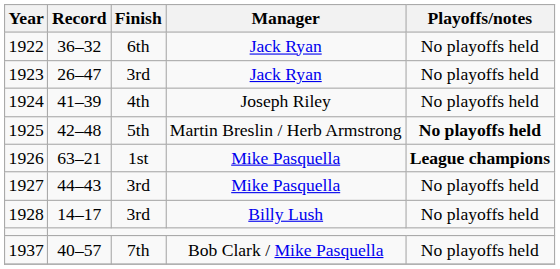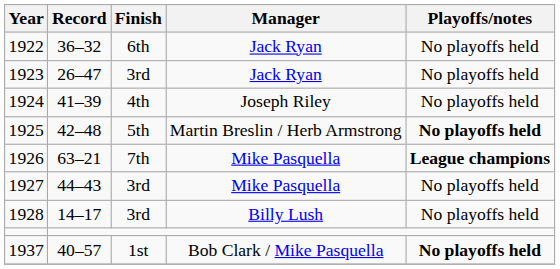 <table class="wikitable">
 <tr>
 <th>Year</th>
 <th>Record</th>
 <th>Finish</th>
 <th>Manager</th>
 <th>Playoffs/notes</th>
 </tr>
 <tr align=center>
 <td>1922</td>
 <td>36–32</td>
 <td>6th</td>
 <td><a href='#'>Jack Ryan</a></td>
 <td>No playoffs held</td>
 </tr>
 <tr align=center>
 <td>1923</td>
 <td>26–47</td>
 <td>3rd</td>
 <td><a href='#'>Jack Ryan</a></td>
 <td>No playoffs held</td>
 </tr>
 <tr align=center>
 <td>1924</td>
 <td>41–39</td>
 <td>4th</td>
 <td>Joseph Riley</td>
 <td>No playoffs held</td>
 </tr>
 <tr align=center>
 <td>1925</td>
 <td>42–48</td>
 <td>5th</td>
 <td>Martin Breslin / Herb Armstrong</td>
 <td><strong>No playoffs held</strong></td>
 </tr>
 <tr align=center>
 <td>1926</td>
 <td>63–21</td>
-<td>1st</td>
+<td>7th</td>
 <td><a href='#'>Mike Pasquella</a></td>
 <td><strong>League champions</strong></td>
 </tr>
 <tr align=center>
 <td>1927</td>
 <td>44–43</td>
 <td>3rd</td>
 <td><a href='#'>Mike Pasquella</a></td>
 <td>No playoffs held</td>
 </tr>
 <tr align=center>
 <td>1928</td>
 <td>14–17</td>
 <td>3rd</td>
 <td><a href='#'>Billy Lush</a></td>
 <td>No playoffs held</td>
 </tr>
 <tr align=center>
 <td></td>
 </tr>
 <tr align=center>
 <td>1937</td>
 <td>40–57</td>
-<td>7th</td>
+<td>1st</td>
 <td>Bob Clark / <a href='#'>Mike Pasquella</a></td>
-<td>No playoffs held</td>
+<td><strong>No playoffs held</strong></td>
 </tr>
 <tr align=center>
 </tr>
 <tr align=center>
 </tr>
 </table>
